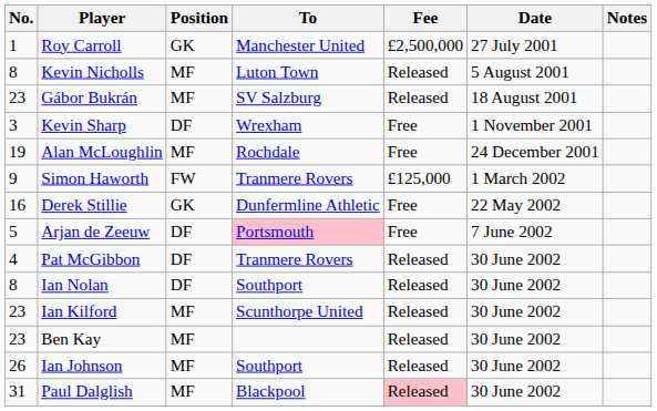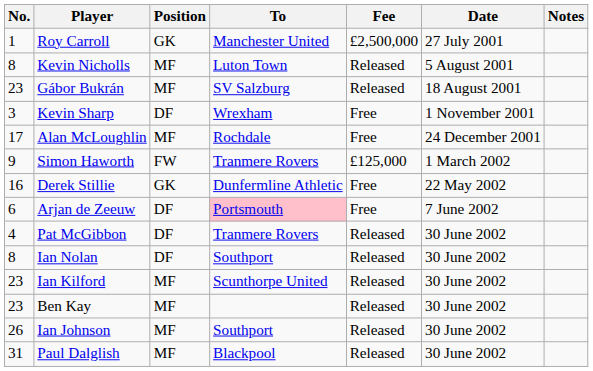 <table class="wikitable">
 <tr>
 <th>No.</th>
 <th>Player</th>
 <th>Position</th>
 <th>To</th>
 <th>Fee</th>
 <th>Date</th>
 <th>Notes</th>
 </tr>
 <tr>
 <td>1</td>
 <td><a href='#'>Roy Carroll</a></td>
 <td>GK</td>
 <td><a href='#'>Manchester United</a></td>
 <td>£2,500,000</td>
 <td>27 July 2001</td>
 <td></td>
 </tr>
 <tr>
 <td>8</td>
 <td><a href='#'>Kevin Nicholls</a></td>
 <td>MF</td>
 <td><a href='#'>Luton Town</a></td>
 <td>Released</td>
 <td>5 August 2001</td>
 <td></td>
 </tr>
 <tr>
 <td>23</td>
 <td><a href='#'>Gábor Bukrán</a></td>
 <td>MF</td>
 <td><a href='#'>SV Salzburg</a></td>
 <td>Released</td>
 <td>18 August 2001</td>
 <td></td>
 </tr>
 <tr>
 <td>3</td>
 <td><a href='#'>Kevin Sharp</a></td>
 <td>DF</td>
 <td><a href='#'>Wrexham</a></td>
 <td>Free</td>
 <td>1 November 2001</td>
 <td></td>
 </tr>
 <tr>
-<td>19</td>
+<td>17</td>
 <td><a href='#'>Alan McLoughlin</a></td>
 <td>MF</td>
 <td><a href='#'>Rochdale</a></td>
 <td>Free</td>
 <td>24 December 2001</td>
 <td></td>
 </tr>
 <tr>
 <td>9</td>
 <td><a href='#'>Simon Haworth</a></td>
 <td>FW</td>
 <td><a href='#'>Tranmere Rovers</a></td>
 <td>£125,000</td>
 <td>1 March 2002</td>
 <td></td>
 </tr>
 <tr>
 <td>16</td>
 <td><a href='#'>Derek Stillie</a></td>
 <td>GK</td>
 <td><a href='#'>Dunfermline Athletic</a></td>
 <td>Free</td>
 <td>22 May 2002</td>
 <td></td>
 </tr>
 <tr>
-<td>5</td>
+<td>6</td>
 <td><a href='#'>Arjan de Zeeuw</a></td>
 <td>DF</td>
 <td style="background: pink;"><a href='#'>Portsmouth</a></td>
 <td>Free</td>
 <td>7 June 2002</td>
 <td></td>
 </tr>
 <tr>
 <td>4</td>
 <td><a href='#'>Pat McGibbon</a></td>
 <td>DF</td>
 <td><a href='#'>Tranmere Rovers</a></td>
 <td>Released</td>
 <td>30 June 2002</td>
 <td></td>
 </tr>
 <tr>
 <td>8</td>
 <td><a href='#'>Ian Nolan</a></td>
 <td>DF</td>
 <td><a href='#'>Southport</a></td>
 <td>Released</td>
 <td>30 June 2002</td>
 <td></td>
 </tr>
 <tr>
 <td>23</td>
 <td><a href='#'>Ian Kilford</a></td>
 <td>MF</td>
 <td><a href='#'>Scunthorpe United</a></td>
 <td>Released</td>
 <td>30 June 2002</td>
 <td></td>
 </tr>
 <tr>
 <td>23</td>
 <td>Ben Kay</td>
 <td>MF</td>
 <td></td>
 <td>Released</td>
 <td>30 June 2002</td>
 <td></td>
 </tr>
 <tr>
 <td>26</td>
 <td><a href='#'>Ian Johnson</a></td>
 <td>MF</td>
 <td><a href='#'>Southport</a></td>
 <td>Released</td>
 <td>30 June 2002</td>
 <td></td>
 </tr>
 <tr>
 <td>31</td>
 <td><a href='#'>Paul Dalglish</a></td>
 <td>MF</td>
 <td><a href='#'>Blackpool</a></td>
-<td style="background: pink;">Released</td>
+<td>Released</td>
 <td>30 June 2002</td>
 <td></td>
 </tr>
 </table>
